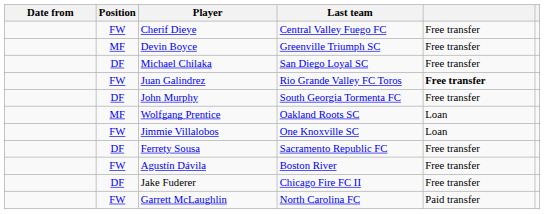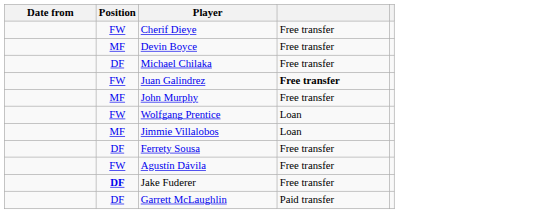 <table class="wikitable">
 <tr>
 <th style="width:130px;">Date from</th>
 <th>Position</th>
 <th style="width:200px;">Player</th>
-<th style="width:210px;">Last team</th>
 <th style="width:160px;"></th>
 <th></th>
 </tr>
 <tr>
 <td></td>
 <td style="text-align:center;"><a href='#'>FW</a></td>
 <td> <a href='#'>Cherif Dieye</a></td>
-<td><a href='#'>Central Valley Fuego FC</a></td>
 <td>Free transfer</td>
 <td style="text-align:center;"></td>
 </tr>
 <tr>
 <td></td>
 <td style="text-align:center;"><a href='#'>MF</a></td>
 <td> <a href='#'>Devin Boyce</a></td>
-<td><a href='#'>Greenville Triumph SC</a></td>
 <td>Free transfer</td>
 <td style="text-align:center;"></td>
 </tr>
 <tr>
 <td></td>
 <td style="text-align:center;"><a href='#'>DF</a></td>
 <td> <a href='#'>Michael Chilaka</a></td>
-<td><a href='#'>San Diego Loyal SC</a></td>
 <td>Free transfer</td>
 <td style="text-align:center;"></td>
 </tr>
 <tr>
 <td></td>
 <td style="text-align:center;"><a href='#'>FW</a></td>
 <td> <a href='#'>Juan Galindrez</a></td>
-<td><a href='#'>Rio Grande Valley FC Toros</a></td>
 <td><strong>Free transfer</strong></td>
 <td style="text-align:center;"></td>
 </tr>
 <tr>
 <td></td>
-<td style="text-align:center;"><a href='#'>DF</a></td>
+<td style="text-align:center;"><a href='#'>MF</a></td>
 <td> <a href='#'>John Murphy</a></td>
-<td><a href='#'>South Georgia Tormenta FC</a></td>
 <td>Free transfer</td>
 <td style="text-align:center;"></td>
 </tr>
 <tr>
 <td></td>
-<td style="text-align:center;"><a href='#'>MF</a></td>
+<td style="text-align:center;"><a href='#'>FW</a></td>
 <td> <a href='#'>Wolfgang Prentice</a></td>
-<td><a href='#'>Oakland Roots SC</a></td>
 <td>Loan</td>
 <td style="text-align:center;"></td>
 </tr>
 <tr>
 <td></td>
-<td style="text-align:center;"><a href='#'>FW</a></td>
+<td style="text-align:center;"><a href='#'>MF</a></td>
 <td> <a href='#'>Jimmie Villalobos</a></td>
-<td><a href='#'>One Knoxville SC</a></td>
 <td>Loan</td>
 <td style="text-align:center;"></td>
 </tr>
 <tr>
 <td></td>
 <td style="text-align:center;"><a href='#'>DF</a></td>
 <td> <a href='#'>Ferrety Sousa</a></td>
-<td><a href='#'>Sacramento Republic FC</a></td>
 <td>Free transfer</td>
 <td style="text-align:center;"></td>
 </tr>
 <tr>
 <td></td>
 <td style="text-align:center;"><a href='#'>FW</a></td>
 <td> <a href='#'>Agustín Dávila</a></td>
-<td> <a href='#'>Boston River</a></td>
+<td>Free transfer</td>
+<td style="text-align:center;"></td>
+</tr>
+<tr>
+<td></td>
+<td style="text-align:center;"><strong><a href='#'>DF</a></strong></td>
+<td> Jake Fuderer</td>
 <td>Free transfer</td>
 <td style="text-align:center;"></td>
 </tr>
 <tr>
 <td></td>
 <td style="text-align:center;"><a href='#'>DF</a></td>
-<td> Jake Fuderer</td>
-<td><a href='#'>Chicago Fire FC II</a></td>
-<td>Free transfer</td>
-<td style="text-align:center;"></td>
-</tr>
-<tr>
-<td></td>
-<td style="text-align:center;"><a href='#'>FW</a></td>
 <td> <a href='#'>Garrett McLaughlin</a></td>
-<td><a href='#'>North Carolina FC</a></td>
 <td>Paid transfer</td>
 <td style="text-align:center;"></td>
 </tr>
 </table>
